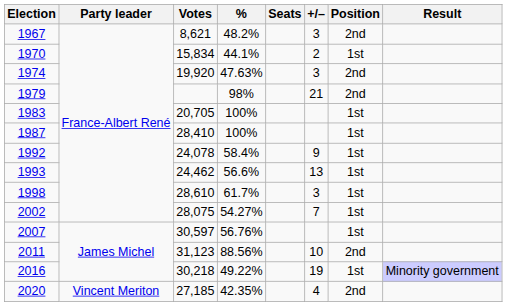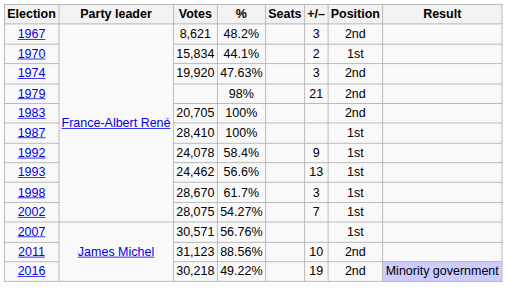 <table class=wikitable style=text-align:center>
 <tr>
 <th>Election</th>
 <th>Party leader</th>
 <th>Votes</th>
 <th>%</th>
 <th>Seats</th>
 <th>+/–</th>
 <th>Position</th>
 <th>Result</th>
 </tr>
 <tr>
 <td><a href='#'>1967</a></td>
 <td rowspan=10><a href='#'>France-Albert René</a></td>
 <td>8,621</td>
 <td>48.2%</td>
 <td><br></td>
 <td> 3</td>
 <td> 2nd</td>
 <td></td>
 </tr>
 <tr>
 <td><a href='#'>1970</a></td>
 <td>15,834</td>
 <td>44.1%</td>
 <td></td>
 <td> 2</td>
 <td> 1st</td>
 <td></td>
 </tr>
 <tr>
 <td><a href='#'>1974</a></td>
 <td>19,920</td>
 <td>47.63%</td>
 <td></td>
 <td> 3</td>
 <td> 2nd</td>
 <td></td>
 </tr>
 <tr>
 <td><a href='#'>1979</a></td>
 <td></td>
 <td>98%</td>
 <td></td>
 <td> 21</td>
 <td> 2nd</td>
 <td></td>
 </tr>
 <tr>
 <td><a href='#'>1983</a></td>
 <td>20,705</td>
 <td>100%</td>
 <td><br></td>
 <td></td>
-<td> 1st</td>
+<td> 2nd</td>
 <td></td>
 </tr>
 <tr>
 <td><a href='#'>1987</a></td>
 <td>28,410</td>
 <td>100%</td>
 <td><br></td>
 <td></td>
 <td> 1st</td>
 <td></td>
 </tr>
 <tr>
 <td><a href='#'>1992</a></td>
 <td>24,078</td>
 <td>58.4%</td>
 <td><br></td>
 <td> 9</td>
 <td> 1st</td>
 <td></td>
 </tr>
 <tr>
 <td><a href='#'>1993</a></td>
 <td>24,462</td>
 <td>56.6%</td>
 <td><br></td>
 <td> 13</td>
 <td> 1st</td>
 <td></td>
 </tr>
 <tr>
 <td><a href='#'>1998</a></td>
-<td>28,610</td>
+<td>28,670</td>
 <td>61.7%</td>
 <td><br></td>
 <td> 3</td>
 <td> 1st</td>
 <td></td>
 </tr>
 <tr>
 <td><a href='#'>2002</a></td>
 <td>28,075</td>
 <td>54.27%</td>
 <td></td>
 <td> 7</td>
 <td> 1st</td>
 <td></td>
 </tr>
 <tr>
 <td><a href='#'>2007</a></td>
 <td rowspan=3><a href='#'>James Michel</a></td>
-<td>30,597</td>
+<td>30,571</td>
 <td>56.76%</td>
 <td></td>
 <td></td>
 <td> 1st</td>
 <td></td>
 </tr>
 <tr>
 <td><a href='#'>2011</a></td>
 <td>31,123</td>
 <td>88.56%</td>
 <td></td>
 <td> 10</td>
 <td> 2nd</td>
 <td></td>
 </tr>
 <tr>
 <td><a href='#'>2016</a></td>
 <td>30,218</td>
 <td>49.22%</td>
 <td></td>
 <td> 19</td>
-<td> 1st</td>
+<td> 2nd</td>
 <td style="background-color:#CCCCFF">Minority government</td>
 </tr>
-<tr>
-<td><a href='#'>2020</a></td>
-<td><a href='#'>Vincent Meriton</a></td>
-<td>27,185</td>
-<td>42.35%</td>
-<td></td>
-<td> 4</td>
-<td> 2nd</td>
-<td></td>
-</tr>
 </table>
